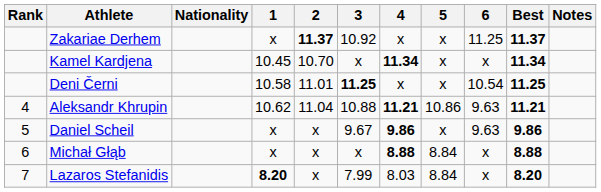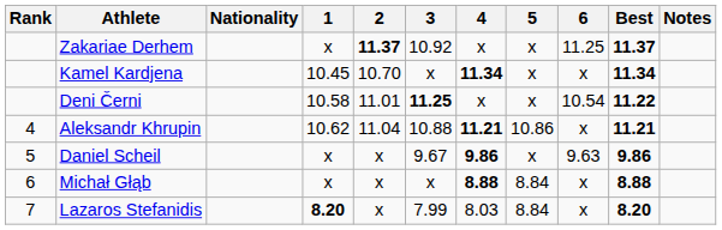 <table class="wikitable sortable" style="text-align:center">
 <tr>
 <th>Rank</th>
 <th>Athlete</th>
 <th>Nationality</th>
 <th>1</th>
 <th>2</th>
 <th>3</th>
 <th>4</th>
 <th>5</th>
 <th>6</th>
 <th>Best</th>
 <th>Notes</th>
 </tr>
 <tr>
 <td></td>
 <td style="text-align:left;"><a href='#'>Zakariae Derhem</a></td>
 <td style="text-align:left;"></td>
 <td>x</td>
 <td><strong>11.37</strong></td>
 <td>10.92</td>
 <td>x</td>
 <td>x</td>
 <td>11.25</td>
 <td><strong>11.37</strong></td>
 <td></td>
 </tr>
 <tr>
 <td></td>
 <td style="text-align:left;"><a href='#'>Kamel Kardjena</a></td>
 <td style="text-align:left;"></td>
 <td>10.45</td>
 <td>10.70</td>
 <td>x</td>
 <td><strong>11.34</strong></td>
 <td>x</td>
 <td>x</td>
 <td><strong>11.34</strong></td>
 <td></td>
 </tr>
 <tr>
 <td></td>
 <td style="text-align:left;"><a href='#'>Deni Černi</a></td>
 <td style="text-align:left;"></td>
 <td>10.58</td>
 <td>11.01</td>
 <td><strong>11.25</strong></td>
 <td>x</td>
 <td>x</td>
 <td>10.54</td>
-<td><strong>11.25</strong></td>
+<td><strong>11.22</strong></td>
 <td></td>
 </tr>
 <tr>
 <td>4</td>
 <td style="text-align:left;"><a href='#'>Aleksandr Khrupin</a></td>
 <td style="text-align:left;"></td>
 <td>10.62</td>
 <td>11.04</td>
 <td>10.88</td>
 <td><strong>11.21</strong></td>
 <td>10.86</td>
-<td>9.63</td>
+<td>x</td>
 <td><strong>11.21</strong></td>
 <td></td>
 </tr>
 <tr>
 <td>5</td>
 <td style="text-align:left;"><a href='#'>Daniel Scheil</a></td>
 <td style="text-align:left;"></td>
 <td>x</td>
 <td>x</td>
 <td>9.67</td>
 <td><strong>9.86</strong></td>
 <td>x</td>
 <td>9.63</td>
 <td><strong>9.86</strong></td>
 <td></td>
 </tr>
 <tr>
 <td>6</td>
 <td style="text-align:left;"><a href='#'>Michał Głąb</a></td>
 <td style="text-align:left;"></td>
 <td>x</td>
 <td>x</td>
 <td>x</td>
 <td><strong>8.88</strong></td>
 <td>8.84</td>
 <td>x</td>
 <td><strong>8.88</strong></td>
 <td></td>
 </tr>
 <tr>
 <td>7</td>
 <td style="text-align:left;"><a href='#'>Lazaros Stefanidis</a></td>
 <td style="text-align:left;"></td>
 <td><strong>8.20</strong></td>
 <td>x</td>
 <td>7.99</td>
 <td>8.03</td>
 <td>8.84</td>
 <td>x</td>
 <td><strong>8.20</strong></td>
 <td></td>
 </tr>
 </table>
